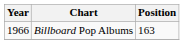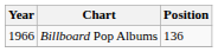 <table class="wikitable">
 <tr>
 <th>Year</th>
 <th>Chart</th>
 <th>Position</th>
 </tr>
 <tr>
 <td>1966</td>
 <td><em>Billboard</em> Pop Albums</td>
-<td>163</td>
+<td>136</td>
 </tr>
 <tr>
 </tr>
 </table>
